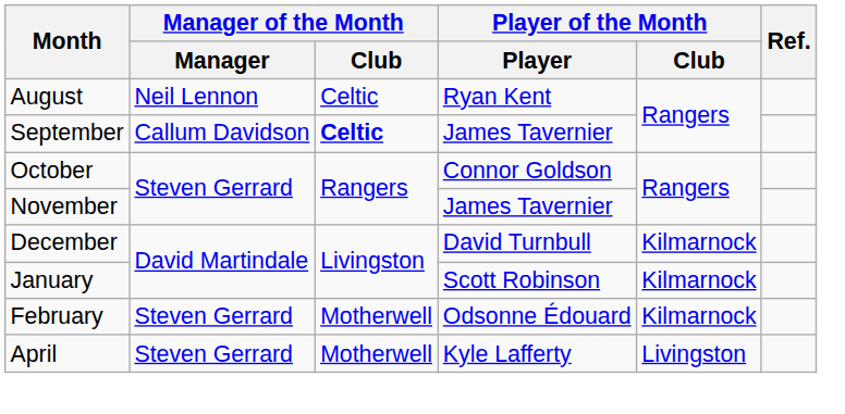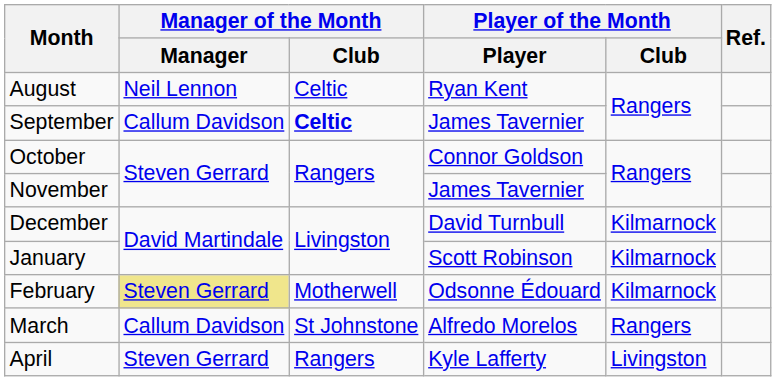 <table class="wikitable">
 <tr>
 <th rowspan="2">Month</th>
 <th colspan="2"><a href='#'>Manager of the Month</a></th>
 <th colspan="2"><a href='#'>Player of the Month</a></th>
 <th rowspan="2">Ref.</th>
 </tr>
 <tr>
 <th>Manager</th>
 <th>Club</th>
 <th>Player</th>
 <th>Club</th>
 </tr>
 <tr>
 <td>August</td>
 <td> <a href='#'>Neil Lennon</a></td>
 <td><a href='#'>Celtic</a></td>
 <td> <a href='#'>Ryan Kent</a></td>
 <td rowspan="2"><a href='#'>Rangers</a></td>
 <td></td>
 </tr>
 <tr>
 <td>September</td>
 <td> <a href='#'>Callum Davidson</a></td>
 <td><strong><a href='#'>Celtic</a></strong></td>
 <td> <a href='#'>James Tavernier</a></td>
 <td></td>
 </tr>
 <tr>
 <td>October</td>
 <td rowspan="2"> <a href='#'>Steven Gerrard</a></td>
 <td rowspan="2"><a href='#'>Rangers</a></td>
 <td> <a href='#'>Connor Goldson</a></td>
 <td rowspan="2"><a href='#'>Rangers</a></td>
 <td></td>
 </tr>
 <tr>
 <td>November</td>
 <td> <a href='#'>James Tavernier</a></td>
 <td></td>
 </tr>
 <tr>
 <td>December</td>
 <td rowspan="2"> <a href='#'>David Martindale</a></td>
 <td rowspan="2"><a href='#'>Livingston</a></td>
 <td> <a href='#'>David Turnbull</a></td>
 <td><a href='#'>Kilmarnock</a></td>
 <td></td>
 </tr>
 <tr>
 <td>January</td>
 <td> <a href='#'>Scott Robinson</a></td>
 <td><a href='#'>Kilmarnock</a></td>
 <td></td>
 </tr>
 <tr>
 <td>February</td>
-<td> <a href='#'>Steven Gerrard</a></td>
+<td style="background: khaki;"> <a href='#'>Steven Gerrard</a></td>
 <td><a href='#'>Motherwell</a></td>
 <td> <a href='#'>Odsonne Édouard</a></td>
 <td><a href='#'>Kilmarnock</a></td>
 <td></td>
 </tr>
 <tr>
+<td>March</td>
+<td> <a href='#'>Callum Davidson</a></td>
+<td><a href='#'>St Johnstone</a></td>
+<td> <a href='#'>Alfredo Morelos</a></td>
+<td><a href='#'>Rangers</a></td>
+<td></td>
+</tr>
+<tr>
 <td>April</td>
 <td> <a href='#'>Steven Gerrard</a></td>
-<td><a href='#'>Motherwell</a></td>
+<td><a href='#'>Rangers</a></td>
 <td> <a href='#'>Kyle Lafferty</a></td>
 <td><a href='#'>Livingston</a></td>
 <td></td>
 </tr>
 </table>
